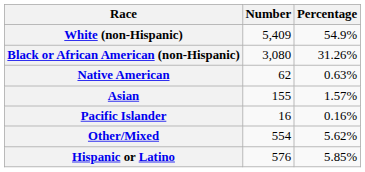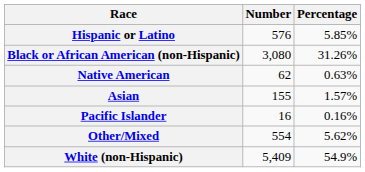 <table class="wikitable" style="text-align:right">
 <tr>
 <th scope="col">Race</th>
 <th scope="col">Number</th>
 <th scope="col">Percentage</th>
 </tr>
 <tr>
-<th scope="row"><a href='#'>White</a> (non-Hispanic)</th>
-<td>5,409</td>
-<td>54.9%</td>
+<th scope="row"><a href='#'>Hispanic</a> or <a href='#'>Latino</a></th>
+<td>576</td>
+<td>5.85%</td>
 </tr>
 <tr>
 <th scope="row"><a href='#'>Black or African American</a> (non-Hispanic)</th>
 <td>3,080</td>
 <td>31.26%</td>
 </tr>
 <tr>
 <th scope="row"><a href='#'>Native American</a></th>
 <td>62</td>
 <td>0.63%</td>
 </tr>
 <tr>
 <th scope="row"><a href='#'>Asian</a></th>
 <td>155</td>
 <td>1.57%</td>
 </tr>
 <tr>
 <th scope="row"><a href='#'>Pacific Islander</a></th>
 <td>16</td>
 <td>0.16%</td>
 </tr>
 <tr>
 <th scope="row"><a href='#'>Other/Mixed</a></th>
 <td>554</td>
 <td>5.62%</td>
 </tr>
 <tr>
-<th scope="row"><a href='#'>Hispanic</a> or <a href='#'>Latino</a></th>
-<td>576</td>
-<td>5.85%</td>
+<th scope="row"><a href='#'>White</a> (non-Hispanic)</th>
+<td>5,409</td>
+<td>54.9%</td>
 </tr>
 </table>
